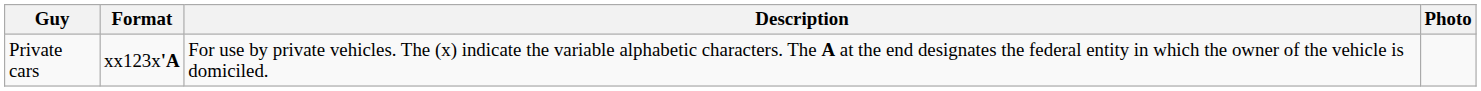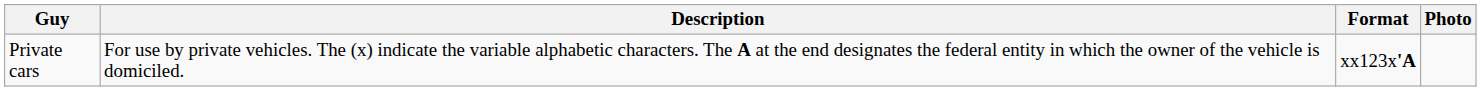 <table class="wikitable">
 <tr>
 <th>Guy</th>
+<th>Description</th>
 <th>Format</th>
-<th>Description</th>
 <th>Photo</th>
 </tr>
 <tr>
 <td>Private cars</td>
+<td>For use by private vehicles. The (x) indicate the variable alphabetic characters. The <strong>A</strong> at the end designates the federal entity in which the owner of the vehicle is domiciled.</td>
 <td>xx123x<strong>'A</strong></td>
-<td>For use by private vehicles. The (x) indicate the variable alphabetic characters. The <strong>A</strong> at the end designates the federal entity in which the owner of the vehicle is domiciled.</td>
 <td></td>
 </tr>
 </table>
